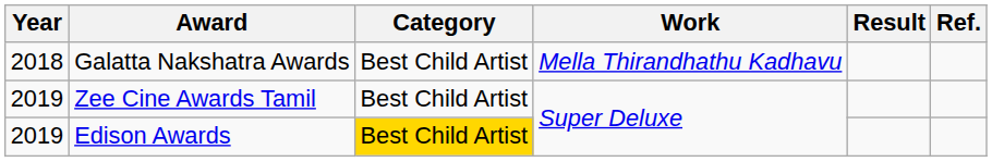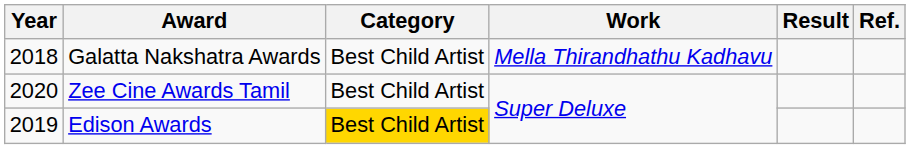 <table class="wikitable sortable">
 <tr>
 <th>Year</th>
 <th>Award</th>
 <th>Category</th>
 <th>Work</th>
 <th>Result</th>
 <th scope="col" class="unsortable">Ref.</th>
 </tr>
 <tr>
 <td>2018</td>
 <td>Galatta Nakshatra Awards</td>
 <td>Best Child Artist</td>
 <td><em><a href='#'>Mella Thirandhathu Kadhavu</a></em></td>
 <td></td>
 <td style="text-align:center;"></td>
 </tr>
 <tr>
-<td>2019</td>
+<td>2020</td>
 <td><a href='#'>Zee Cine Awards Tamil</a></td>
 <td>Best Child Artist</td>
 <td rowspan="2"><em><a href='#'>Super Deluxe</a></em></td>
 <td></td>
 <td style="text-align:center;"></td>
 </tr>
 <tr>
 <td>2019</td>
 <td><a href='#'>Edison Awards</a></td>
 <td style="background: gold;">Best Child Artist</td>
 <td></td>
 <td style="text-align:center;"></td>
 </tr>
 </table>
